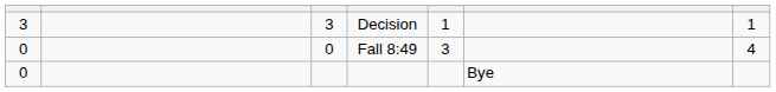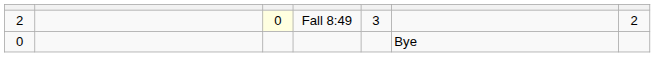 <table class="wikitable" style="text-align: center;">
 <tr>
 <th width=30></th>
 <th width=270></th>
 <th width=30></th>
 <th width=75></th>
 <th width=30></th>
 <th width=270></th>
 <th width=30></th>
 </tr>
 <tr>
-<td>3</td>
-<td align=left></td>
-<td>3</td>
-<td>Decision</td>
-<td>1</td>
+<td>2</td>
 <td align=left><strong></strong></td>
-<td>1</td>
-</tr>
-<tr>
-<td>0</td>
-<td align=left><strong></strong></td>
-<td>0</td>
+<td style="background: lightyellow;">0</td>
 <td>Fall 8:49</td>
 <td>3</td>
 <td align=left></td>
-<td>4</td>
+<td>2</td>
 </tr>
 <tr>
 <td>0</td>
 <td align=left><strong></strong></td>
 <td></td>
 <td></td>
 <td></td>
 <td align=left>Bye</td>
 <td></td>
 </tr>
 </table>
